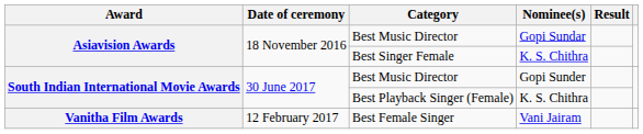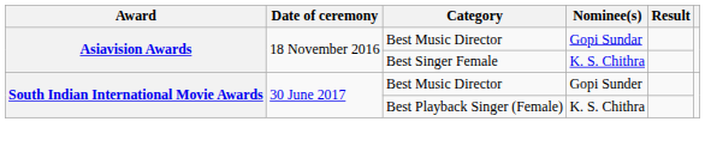 <table class="wikitable plainrowheaders sortable">
 <tr>
 <th scope="col" class="unsortable">Award</th>
 <th scope="col" class="unsortable">Date of ceremony</th>
 <th scope="col" class="unsortable">Category</th>
 <th scope="col" class="unsortable">Nominee(s)</th>
 <th scope="col" class="unsortable">Result</th>
 <th scope="col" class="unsortable"></th>
 </tr>
 <tr>
 <th scope="row" rowspan="2"><a href='#'>Asiavision Awards</a></th>
 <td rowspan="2">18 November 2016</td>
 <td>Best Music Director</td>
 <td><a href='#'>Gopi Sundar</a></td>
 <td></td>
 <td style="text-align:center;" rowspan="2"></td>
 </tr>
 <tr>
 <td>Best Singer  Female</td>
 <td><a href='#'>K. S. Chithra</a> </td>
 <td></td>
 </tr>
 <tr>
 <th scope="row" rowspan="2"><a href='#'>South Indian International Movie Awards</a></th>
 <td rowspan="2"><a href='#'>30 June 2017</a></td>
 <td>Best Music Director</td>
 <td>Gopi Sunder</td>
 <td></td>
 <td style="text-align:center;" rowspan="2"></td>
 </tr>
 <tr>
 <td>Best Playback Singer (Female)</td>
 <td>K. S. Chithra </td>
 <td></td>
 </tr>
-<tr>
-<th scope="row"><a href='#'>Vanitha Film Awards</a></th>
-<td>12 February 2017</td>
-<td>Best Female Singer</td>
-<td><a href='#'>Vani Jairam</a> </td>
-<td></td>
-<td style="text-align:center;"></td>
-</tr>
 </table>
